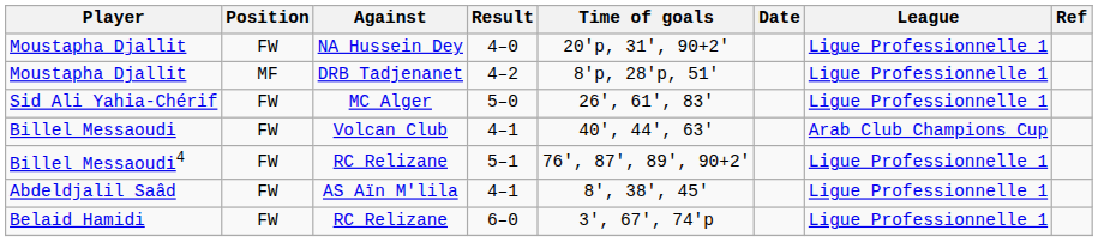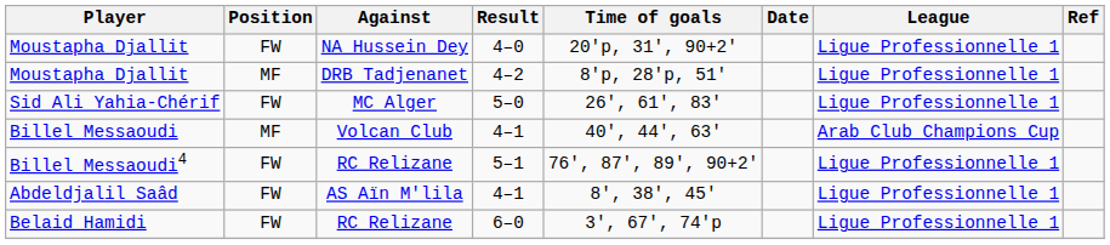 <table class="wikitable plainrowheaders sortable" style="text-align:center;font-size:95%">
 <tr>
 <th>Player</th>
 <th>Position</th>
 <th>Against</th>
 <th align=center>Result</th>
 <th>Time of goals</th>
 <th>Date</th>
 <th>League</th>
 <th class="unsortable" align="center">Ref</th>
 </tr>
 <tr>
 <td align="left"> <a href='#'>Moustapha Djallit</a></td>
 <td>FW</td>
 <td><a href='#'>NA Hussein Dey</a></td>
 <td>4–0</td>
 <td>20'p, 31', 90+2'</td>
 <td></td>
 <td><a href='#'>Ligue Professionnelle 1</a></td>
 <td></td>
 </tr>
 <tr>
 <td align="left"> <a href='#'>Moustapha Djallit</a></td>
 <td>MF</td>
 <td><a href='#'>DRB Tadjenanet</a></td>
 <td>4–2</td>
 <td>8'p, 28'p, 51'</td>
 <td></td>
 <td><a href='#'>Ligue Professionnelle 1</a></td>
 <td></td>
 </tr>
 <tr>
 <td align="left"> <a href='#'>Sid Ali Yahia-Chérif</a></td>
 <td>FW</td>
 <td><a href='#'>MC Alger</a></td>
 <td>5–0</td>
 <td>26', 61', 83'</td>
 <td></td>
 <td><a href='#'>Ligue Professionnelle 1</a></td>
 <td></td>
 </tr>
 <tr>
 <td align="left"> <a href='#'>Billel Messaoudi</a></td>
-<td>FW</td>
+<td>MF</td>
 <td><a href='#'>Volcan Club</a></td>
 <td>4–1</td>
 <td>40', 44', 63'</td>
 <td></td>
 <td><a href='#'>Arab Club Champions Cup</a></td>
 <td></td>
 </tr>
 <tr>
 <td align="left"> <a href='#'>Billel Messaoudi</a><sup>4</sup></td>
 <td>FW</td>
 <td><a href='#'>RC Relizane</a></td>
 <td>5–1</td>
 <td>76', 87', 89', 90+2'</td>
 <td></td>
 <td><a href='#'>Ligue Professionnelle 1</a></td>
 <td></td>
 </tr>
 <tr>
 <td align="left"> <a href='#'>Abdeldjalil Saâd</a></td>
 <td>FW</td>
 <td><a href='#'>AS Aïn M'lila</a></td>
 <td>4–1</td>
 <td>8', 38', 45'</td>
 <td></td>
 <td><a href='#'>Ligue Professionnelle 1</a></td>
 <td></td>
 </tr>
 <tr>
 <td align="left"> <a href='#'>Belaid Hamidi</a></td>
 <td>FW</td>
 <td><a href='#'>RC Relizane</a></td>
 <td>6–0</td>
 <td>3', 67', 74'p</td>
 <td></td>
 <td><a href='#'>Ligue Professionnelle 1</a></td>
 <td></td>
 </tr>
 <tr>
 </tr>
 </table>
